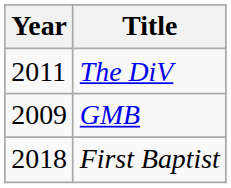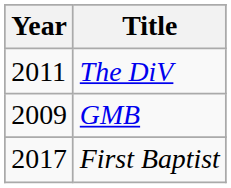 <table class="wikitable sortable">
 <tr>
 <th>Year</th>
 <th>Title</th>
 </tr>
 <tr>
 <td>2011</td>
 <td><em><a href='#'>The DiV</a></em></td>
 </tr>
 <tr>
 <td>2009</td>
 <td><em><a href='#'>GMB</a></em></td>
 </tr>
 <tr>
-<td>2018</td>
+<td>2017</td>
 <td><em>First Baptist</em></td>
 </tr>
 </table>
